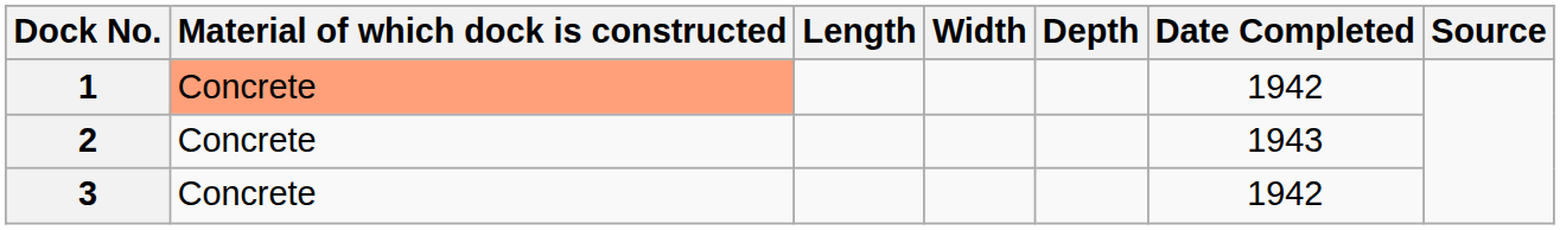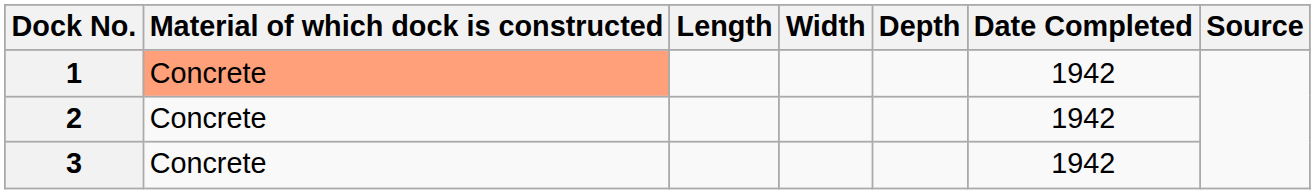 <table class="wikitable">
 <tr>
 <th style="text-align: center;">Dock No.</th>
 <th>Material of which dock is constructed</th>
 <th>Length</th>
 <th>Width</th>
 <th>Depth</th>
 <th>Date Completed</th>
 <th>Source</th>
 </tr>
 <tr>
 <th style="text-align: center;">1</th>
 <td style="background: lightsalmon;">Concrete</td>
 <td></td>
 <td></td>
 <td></td>
 <td style="text-align: center;">1942</td>
 <td rowspan=3></td>
 </tr>
 <tr>
 <th style="text-align: center;">2</th>
 <td>Concrete</td>
 <td></td>
 <td></td>
 <td></td>
-<td style="text-align: center;">1943</td>
+<td style="text-align: center;">1942</td>
 </tr>
 <tr>
 <th style="text-align: center;">3</th>
 <td>Concrete</td>
 <td></td>
 <td></td>
 <td></td>
 <td style="text-align: center;">1942</td>
 </tr>
 </table>
